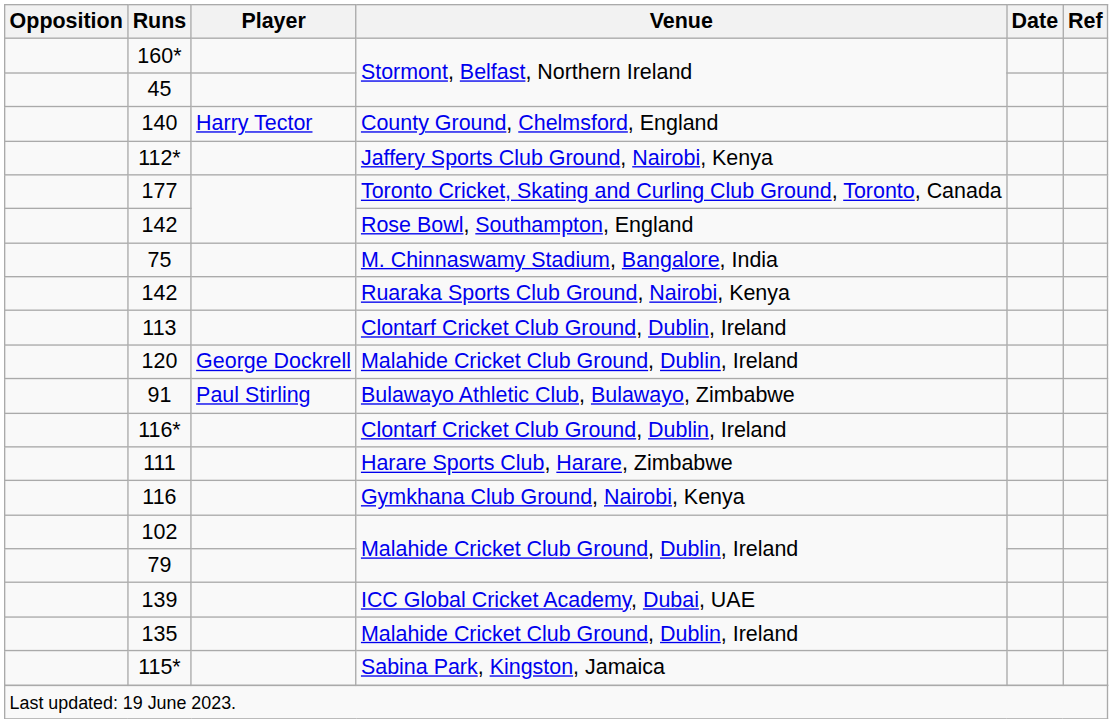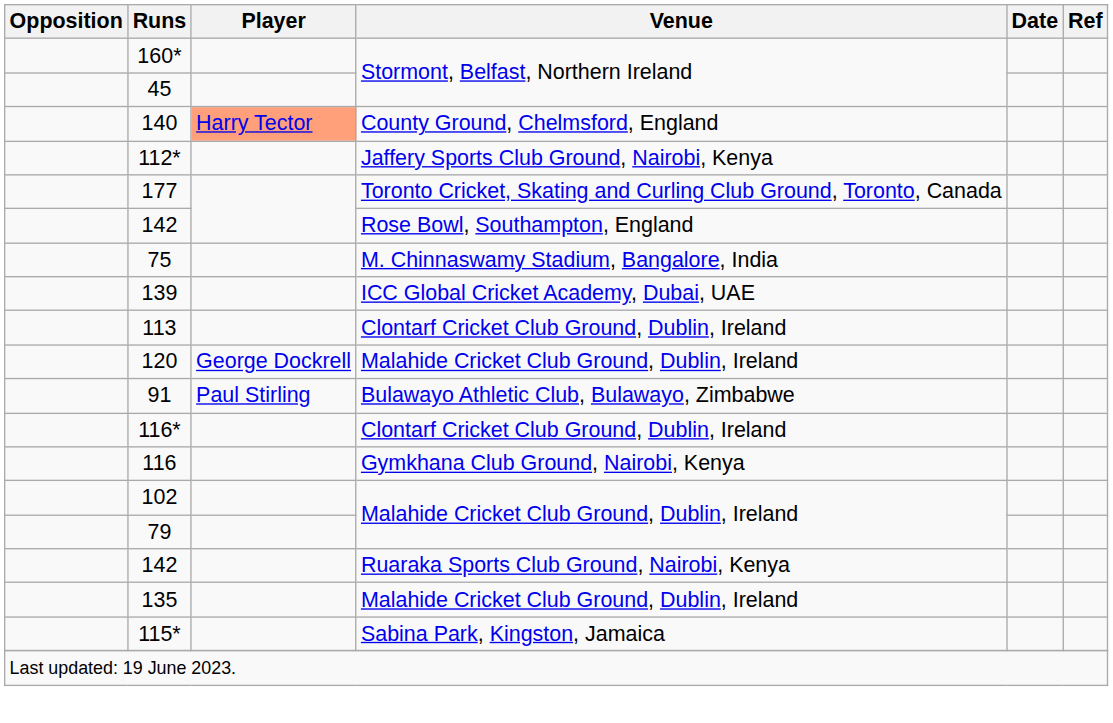 <table class="wikitable sortable">
 <tr>
 <th scope=col>Opposition</th>
 <th scope=col>Runs</th>
 <th scope=col>Player</th>
 <th scope=col>Venue</th>
 <th scope=col>Date</th>
 <th scope=col>Ref</th>
 </tr>
 <tr>
 <td></td>
 <td scope=row style=text-align:center;>160*</td>
 <td></td>
 <td rowspan=2><a href='#'>Stormont</a>, <a href='#'>Belfast</a>, Northern Ireland</td>
 <td></td>
 <td></td>
 </tr>
 <tr>
 <td></td>
 <td scope=row style=text-align:center;>45</td>
 <td></td>
 <td></td>
 <td></td>
 </tr>
 <tr>
 <td></td>
 <td scope=row style=text-align:center;>140</td>
-<td><a href='#'>Harry Tector</a></td>
+<td style="background: lightsalmon;"><a href='#'>Harry Tector</a></td>
 <td><a href='#'>County Ground</a>, <a href='#'>Chelmsford</a>, England</td>
 <td></td>
 <td></td>
 </tr>
 <tr>
 <td></td>
 <td scope=row style=text-align:center;>112*</td>
 <td></td>
 <td><a href='#'>Jaffery Sports Club Ground</a>, <a href='#'>Nairobi</a>, Kenya</td>
 <td></td>
 <td></td>
 </tr>
 <tr>
 <td></td>
 <td scope=row style=text-align:center;>177</td>
 <td rowspan=2></td>
 <td><a href='#'>Toronto Cricket, Skating and Curling Club Ground</a>, <a href='#'>Toronto</a>, Canada</td>
 <td></td>
 <td></td>
 </tr>
 <tr>
 <td></td>
 <td scope=row style=text-align:center;>142</td>
 <td><a href='#'>Rose Bowl</a>, <a href='#'>Southampton</a>, England</td>
 <td></td>
 <td></td>
 </tr>
 <tr>
 <td></td>
 <td scope=row style=text-align:center;>75</td>
 <td></td>
 <td><a href='#'>M. Chinnaswamy Stadium</a>, <a href='#'>Bangalore</a>, India</td>
 <td> </td>
 <td></td>
 </tr>
 <tr>
 <td></td>
-<td scope=row style=text-align:center;>142</td>
+<td scope=row style=text-align:center;>139</td>
 <td></td>
-<td><a href='#'>Ruaraka Sports Club Ground</a>, <a href='#'>Nairobi</a>, Kenya</td>
+<td><a href='#'>ICC Global Cricket Academy</a>, <a href='#'>Dubai</a>, UAE</td>
 <td></td>
 <td></td>
 </tr>
 <tr>
 <td></td>
 <td scope=row style=text-align:center;>113</td>
 <td></td>
 <td><a href='#'>Clontarf Cricket Club Ground</a>, <a href='#'>Dublin</a>, Ireland</td>
 <td></td>
 <td></td>
 </tr>
 <tr>
 <td></td>
 <td scope=row style=text-align:center;>120</td>
 <td><a href='#'>George Dockrell</a></td>
 <td><a href='#'>Malahide Cricket Club Ground</a>, <a href='#'>Dublin</a>, Ireland</td>
 <td></td>
 <td></td>
 </tr>
 <tr>
 <td></td>
 <td scope=row style=text-align:center;>91</td>
 <td><a href='#'>Paul Stirling</a></td>
 <td><a href='#'>Bulawayo Athletic Club</a>, <a href='#'>Bulawayo</a>, Zimbabwe</td>
 <td><br></td>
 </tr>
 <tr>
 <td></td>
 <td scope=row style=text-align:center;>116*</td>
 <td></td>
 <td><a href='#'>Clontarf Cricket Club Ground</a>, <a href='#'>Dublin</a>, Ireland</td>
 <td></td>
 <td></td>
 </tr>
 <tr>
 <td></td>
-<td scope=row style=text-align:center;>111</td>
-<td></td>
-<td><a href='#'>Harare Sports Club</a>, <a href='#'>Harare</a>, Zimbabwe</td>
-<td></td>
-<td></td>
-</tr>
-<tr>
-<td></td>
 <td scope=row style=text-align:center;>116</td>
 <td></td>
 <td><a href='#'>Gymkhana Club Ground</a>, <a href='#'>Nairobi</a>, Kenya</td>
 <td></td>
 <td></td>
 </tr>
 <tr>
 <td></td>
 <td scope=row style=text-align:center;>102</td>
 <td></td>
 <td rowspan=2><a href='#'>Malahide Cricket Club Ground</a>, <a href='#'>Dublin</a>, Ireland</td>
 <td></td>
 <td></td>
 </tr>
 <tr>
 <td></td>
 <td scope=row style=text-align:center;>79</td>
 <td></td>
 <td></td>
 <td></td>
 </tr>
 <tr>
 <td></td>
-<td scope=row style=text-align:center;>139</td>
+<td scope=row style=text-align:center;>142</td>
 <td></td>
-<td><a href='#'>ICC Global Cricket Academy</a>, <a href='#'>Dubai</a>, UAE</td>
+<td><a href='#'>Ruaraka Sports Club Ground</a>, <a href='#'>Nairobi</a>, Kenya</td>
 <td></td>
 <td></td>
 </tr>
 <tr>
 <td></td>
 <td scope=row style=text-align:center;>135</td>
 <td></td>
 <td><a href='#'>Malahide Cricket Club Ground</a>, <a href='#'>Dublin</a>, Ireland</td>
 <td></td>
 <td></td>
 </tr>
 <tr>
 <td></td>
 <td scope=row style=text-align:center;>115*</td>
 <td></td>
 <td><a href='#'>Sabina Park</a>, <a href='#'>Kingston</a>, Jamaica</td>
 <td> </td>
 <td></td>
 </tr>
 <tr>
 </tr>
 <tr class=sortbottom>
 <td colspan=6><small>Last updated: 19 June 2023.</small></td>
 </tr>
 </table>
